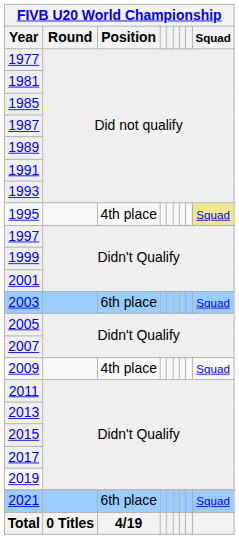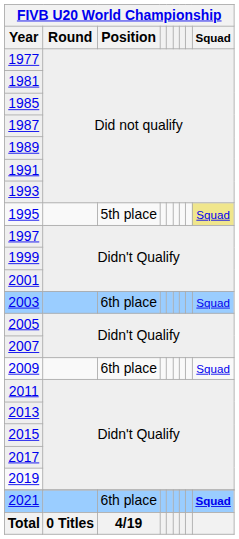 <table class="wikitable" style="text-align: center;">
 <tr>
 <th colspan=9><a href='#'>FIVB U20 World Championship</a></th>
 </tr>
 <tr>
 <th>Year</th>
 <th>Round</th>
 <th>Position</th>
 <th></th>
 <th></th>
 <th></th>
 <th></th>
 <th></th>
 <th><small>Squad</small></th>
 </tr>
 <tr bgcolor="efefef">
 <td> <a href='#'>1977</a></td>
 <td colspan=8 rowspan=7>Did not qualify</td>
 </tr>
 <tr bgcolor="efefef">
 <td> <a href='#'>1981</a></td>
 </tr>
 <tr bgcolor="efefef">
 <td> <a href='#'>1985</a></td>
 </tr>
 <tr bgcolor="efefef">
 <td> <a href='#'>1987</a></td>
 </tr>
 <tr bgcolor="efefef">
 <td> <a href='#'>1989</a></td>
 </tr>
 <tr bgcolor="efefef">
 <td> <a href='#'>1991</a></td>
 </tr>
 <tr bgcolor="efefef">
 <td> <a href='#'>1993</a></td>
 </tr>
 <tr>
 <td> <a href='#'>1995</a></td>
 <td></td>
-<td>4th place</td>
+<td>5th place</td>
 <td></td>
 <td></td>
 <td></td>
 <td></td>
 <td></td>
 <td style="background: khaki;"><small><a href='#'>Squad</a></small></td>
 </tr>
 <tr bgcolor="efefef">
 <td> <a href='#'>1997</a></td>
 <td colspan="8" rowspan="3">Didn't Qualify</td>
 </tr>
 <tr bgcolor="efefef">
 <td> <a href='#'>1999</a></td>
 </tr>
 <tr bgcolor="efefef">
 <td> <a href='#'>2001</a></td>
 </tr>
 <tr bgcolor=9acdff>
 <td> <a href='#'>2003</a></td>
 <td></td>
 <td>6th place</td>
 <td></td>
 <td></td>
 <td></td>
 <td></td>
 <td></td>
 <td><small><a href='#'>Squad</a></small></td>
 </tr>
 <tr bgcolor="efefef">
 <td> <a href='#'>2005</a></td>
 <td colspan="8" rowspan="2">Didn't Qualify</td>
 </tr>
 <tr bgcolor="efefef">
 <td> <a href='#'>2007</a></td>
 </tr>
 <tr>
 <td> <a href='#'>2009</a></td>
 <td></td>
-<td>4th place</td>
+<td>6th place</td>
 <td></td>
 <td></td>
 <td></td>
 <td></td>
 <td></td>
 <td><small><a href='#'>Squad</a></small></td>
 </tr>
 <tr bgcolor="efefef">
 <td> <a href='#'>2011</a></td>
 <td colspan="8" rowspan="5">Didn't Qualify</td>
 </tr>
 <tr bgcolor="efefef">
 <td> <a href='#'>2013</a></td>
 </tr>
 <tr bgcolor="efefef">
 <td> <a href='#'>2015</a></td>
 </tr>
 <tr bgcolor="efefef">
 <td> <a href='#'>2017</a></td>
 </tr>
 <tr>
 <td> <a href='#'>2019</a></td>
 </tr>
 <tr>
 </tr>
 <tr bgcolor=9acdff>
 <td>  <a href='#'>2021</a></td>
 <td></td>
 <td>6th place</td>
 <td></td>
 <td></td>
 <td></td>
 <td></td>
 <td></td>
-<td><small><a href='#'>Squad</a></small></td>
+<td><strong><small><a href='#'>Squad</a></small></strong></td>
 </tr>
 <tr>
 <th>Total</th>
 <th>0 Titles</th>
 <th>4/19</th>
 <th></th>
 <th></th>
 <th></th>
 <th></th>
 <th></th>
 <th></th>
 </tr>
 </table>
